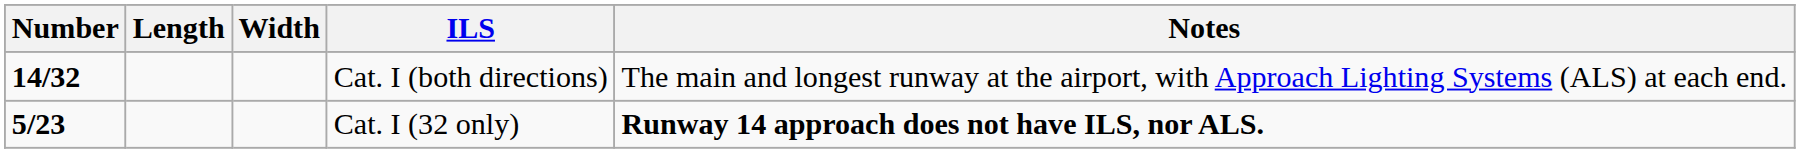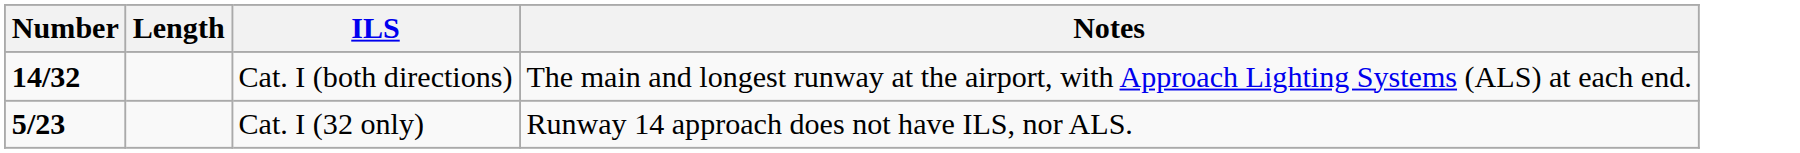 <table class="wikitable">
 <tr>
 <th>Number</th>
 <th>Length</th>
-<th>Width</th>
 <th><a href='#'>ILS</a></th>
 <th>Notes</th>
 </tr>
 <tr>
 <td><strong>14/32</strong></td>
-<td></td>
 <td></td>
 <td>Cat. I (both directions)</td>
 <td>The main and longest runway at the airport, with <a href='#'>Approach Lighting Systems</a> (ALS) at each end.</td>
 </tr>
 <tr>
 <td><strong>5/23</strong></td>
 <td></td>
-<td></td>
 <td>Cat. I (32 only)</td>
-<td><strong>Runway 14 approach does not have ILS, nor ALS.</strong></td>
+<td>Runway 14 approach does not have ILS, nor ALS.</td>
 </tr>
 </table>
